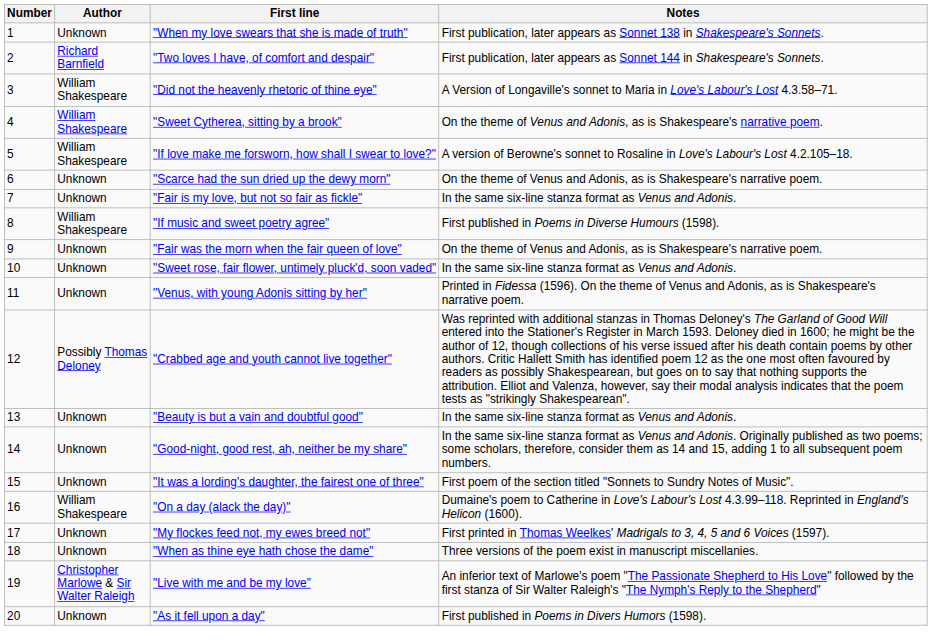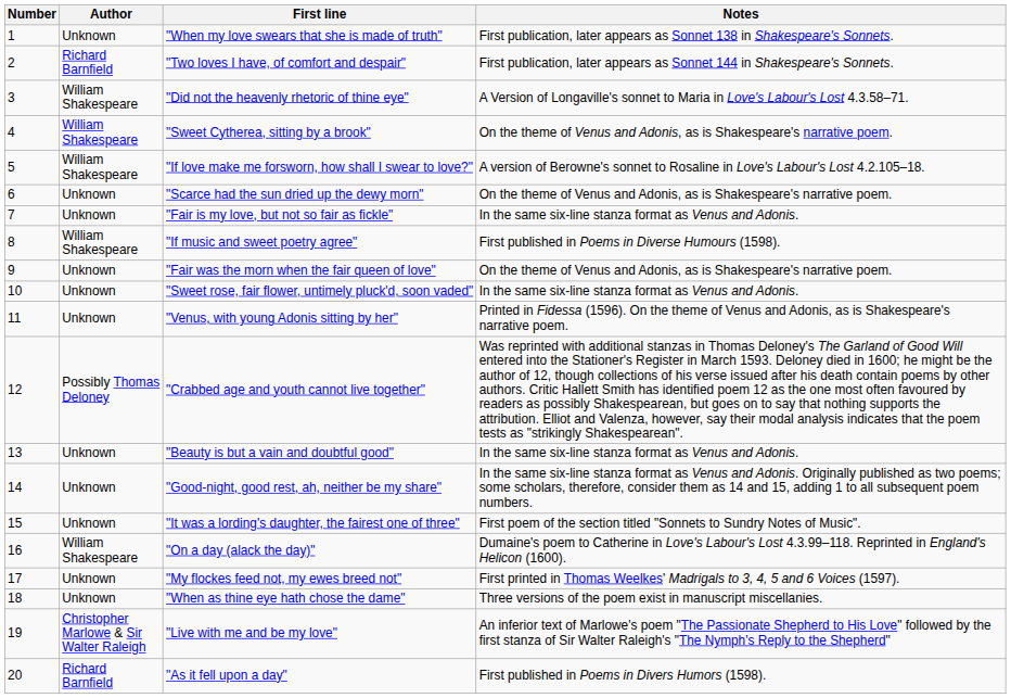 <table class="wikitable">
 <tr>
 <th>Number</th>
 <th>Author</th>
 <th>First line</th>
 <th>Notes</th>
 </tr>
 <tr>
 <td style="text-align:left;">1</td>
 <td>Unknown</td>
 <td style="white-space: nowrap"><a href='#'>"When my love swears that she is made of truth"</a></td>
 <td>First publication, later appears as <a href='#'>Sonnet 138</a> in <em><a href='#'>Shakespeare's Sonnets</a></em>.</td>
 </tr>
 <tr>
 <td style="text-align:left;">2</td>
 <td><a href='#'>Richard Barnfield</a></td>
 <td style="white-space: nowrap"><a href='#'>"Two loves I have, of comfort and despair"</a></td>
 <td>First publication, later appears as <a href='#'>Sonnet 144</a> in <em>Shakespeare's Sonnets</em>.</td>
 </tr>
 <tr>
 <td style="text-align:left;">3</td>
 <td>William Shakespeare</td>
 <td style="white-space: nowrap"><a href='#'>"Did not the heavenly rhetoric of thine eye"</a></td>
 <td>A Version of Longaville's sonnet to Maria in <em><a href='#'>Love's Labour's Lost</a></em> 4.3.58–71.</td>
 </tr>
 <tr>
 <td style="text-align:left;">4</td>
 <td><a href='#'>William Shakespeare</a></td>
 <td style="white-space: nowrap"><a href='#'>"Sweet Cytherea, sitting by a brook"</a></td>
 <td>On the theme of <em>Venus and Adonis</em>, as is Shakespeare's <a href='#'>narrative poem</a>.</td>
 </tr>
 <tr>
 <td style="text-align:left;">5</td>
 <td>William Shakespeare</td>
 <td style="min-width: 20em"><a href='#'>"If love make me forsworn, how shall I swear to love?"</a></td>
 <td>A version of Berowne's sonnet to Rosaline in <em>Love's Labour's Lost</em> 4.2.105–18.</td>
 </tr>
 <tr>
 <td style="text-align:left;">6</td>
 <td>Unknown</td>
 <td style="white-space: nowrap"><a href='#'>"Scarce had the sun dried up the dewy morn"</a></td>
 <td>On the theme of Venus and Adonis, as is Shakespeare's narrative poem.</td>
 </tr>
 <tr>
 <td style="text-align:left;">7</td>
 <td>Unknown</td>
 <td style="white-space: nowrap"><a href='#'>"Fair is my love, but not so fair as fickle"</a></td>
 <td>In the same six-line stanza format as <em>Venus and Adonis</em>.</td>
 </tr>
 <tr>
 <td style="text-align:left;">8</td>
 <td>William Shakespeare</td>
 <td style="white-space: nowrap"><a href='#'>"If music and sweet poetry agree"</a></td>
 <td>First published in <em>Poems in Diverse Humours</em> (1598).</td>
 </tr>
 <tr>
 <td style="text-align:left;">9</td>
 <td>Unknown</td>
 <td style="white-space: nowrap"><a href='#'>"Fair was the morn when the fair queen of love"</a></td>
 <td>On the theme of Venus and Adonis, as is Shakespeare's narrative poem.</td>
 </tr>
 <tr>
 <td style="text-align:left;">10</td>
 <td>Unknown</td>
 <td style="white-space: nowrap"><a href='#'>"Sweet rose, fair flower, untimely pluck'd, soon vaded"</a></td>
 <td>In the same six-line stanza format as <em>Venus and Adonis</em>.</td>
 </tr>
 <tr>
 <td style="text-align:left;">11</td>
 <td>Unknown</td>
 <td style="white-space: nowrap"><a href='#'>"Venus, with young Adonis sitting by her"</a></td>
 <td>Printed in <em>Fidessa</em> (1596). On the theme of Venus and Adonis, as is Shakespeare's narrative poem.</td>
 </tr>
 <tr>
 <td style="text-align:left;">12</td>
 <td>Possibly <a href='#'>Thomas Deloney</a></td>
 <td style="white-space: nowrap"><a href='#'>"Crabbed age and youth cannot live together"</a></td>
 <td>Was reprinted with additional stanzas in Thomas Deloney's <em>The Garland of Good Will</em> entered into the Stationer's Register in March 1593. Deloney died in 1600; he might be the author of 12, though collections of his verse issued after his death contain poems by other authors. Critic Hallett Smith has identified poem 12 as the one most often favoured by readers as possibly Shakespearean, but goes on to say that nothing supports the attribution. Elliot and Valenza, however, say their modal analysis indicates that the poem tests as "strikingly Shakespearean".</td>
 </tr>
 <tr>
 <td style="text-align:left;">13</td>
 <td>Unknown</td>
 <td style="white-space: nowrap"><a href='#'>"Beauty is but a vain and doubtful good"</a></td>
 <td>In the same six-line stanza format as <em>Venus and Adonis</em>.</td>
 </tr>
 <tr>
 <td style="text-align:left;">14</td>
 <td>Unknown</td>
 <td style="white-space: nowrap"><a href='#'>"Good-night, good rest, ah, neither be my share"</a></td>
 <td>In the same six-line stanza format as <em>Venus and Adonis</em>. Originally published as two poems; some scholars, therefore, consider them as 14 and 15, adding 1 to all subsequent poem numbers.</td>
 </tr>
 <tr>
 <td style="text-align:left;">15</td>
 <td>Unknown</td>
 <td style="white-space: nowrap"><a href='#'>"It was a lording's daughter, the fairest one of three"</a></td>
 <td>First poem of the section titled "Sonnets to Sundry Notes of Music".</td>
 </tr>
 <tr>
 <td style="text-align:left;">16</td>
 <td>William Shakespeare</td>
 <td style="white-space: nowrap"><a href='#'>"On a day (alack the day)"</a></td>
 <td>Dumaine's poem to Catherine in <em>Love's Labour's Lost</em> 4.3.99–118. Reprinted in <em>England's Helicon</em> (1600).</td>
 </tr>
 <tr>
 <td style="text-align:left;">17</td>
 <td>Unknown</td>
 <td style="white-space: nowrap"><a href='#'>"My flockes feed not, my ewes breed not"</a></td>
 <td>First printed in <a href='#'>Thomas Weelkes</a>' <em>Madrigals to 3, 4, 5 and 6 Voices</em> (1597).</td>
 </tr>
 <tr>
 <td style="text-align:left;">18</td>
 <td>Unknown</td>
 <td style="white-space: nowrap"><a href='#'>"When as thine eye hath chose the dame"</a></td>
 <td>Three versions of the poem exist in manuscript miscellanies.</td>
 </tr>
 <tr>
 <td style="text-align:left;">19</td>
 <td><a href='#'>Christopher Marlowe</a> & <a href='#'>Sir Walter Raleigh</a></td>
 <td style="white-space: nowrap"><a href='#'>"Live with me and be my love"</a></td>
 <td>An inferior text of Marlowe's poem "<a href='#'>The Passionate Shepherd to His Love</a>" followed by the first stanza of Sir Walter Raleigh's "<a href='#'>The Nymph's Reply to the Shepherd</a>"</td>
 </tr>
 <tr>
 <td style="text-align:left;">20</td>
-<td>Unknown</td>
+<td><a href='#'>Richard Barnfield</a></td>
 <td style="white-space: nowrap"><a href='#'>"As it fell upon a day"</a></td>
 <td>First published in <em>Poems in Divers Humors</em> (1598).</td>
 </tr>
 </table>
